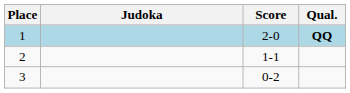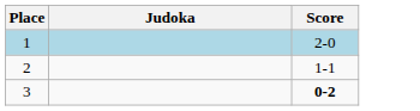 <table class=wikitable style="text-align:center">
 <tr>
 <th width=20>Place</th>
 <th width=240>Judoka</th>
 <th width=60>Score</th>
-<th width=50>Qual.</th>
 </tr>
 <tr bgcolor=lightblue>
 <td>1</td>
 <td align=left></td>
 <td>2-0</td>
-<td><strong>QQ</strong></td>
 </tr>
 <tr>
 <td>2</td>
 <td align=left></td>
 <td>1-1</td>
-<td></td>
 </tr>
 <tr>
 <td>3</td>
 <td align=left></td>
-<td>0-2</td>
-<td></td>
+<td><strong>0-2</strong></td>
 </tr>
 </table>
